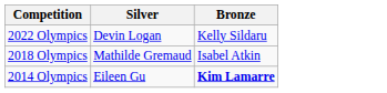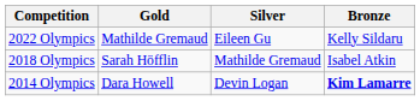 <table class="wikitable mw-collapsible">
 <tr>
 <th>Competition</th>
+<th>Gold</th>
 <th>Silver</th>
 <th>Bronze</th>
 </tr>
 <tr>
 <td><a href='#'>2022 Olympics</a></td>
-<td><a href='#'>Devin Logan</a></td>
+<td><a href='#'>Mathilde Gremaud</a></td>
+<td><a href='#'>Eileen Gu</a></td>
 <td><a href='#'>Kelly Sildaru</a></td>
 </tr>
 <tr>
 <td><a href='#'>2018 Olympics</a></td>
+<td><a href='#'>Sarah Höfflin</a></td>
 <td><a href='#'>Mathilde Gremaud</a></td>
 <td><a href='#'>Isabel Atkin</a></td>
 </tr>
 <tr>
 <td><a href='#'>2014 Olympics</a></td>
-<td><a href='#'>Eileen Gu</a></td>
+<td><a href='#'>Dara Howell</a></td>
+<td><a href='#'>Devin Logan</a></td>
 <td><strong><a href='#'>Kim Lamarre</a></strong></td>
 </tr>
 </table>
